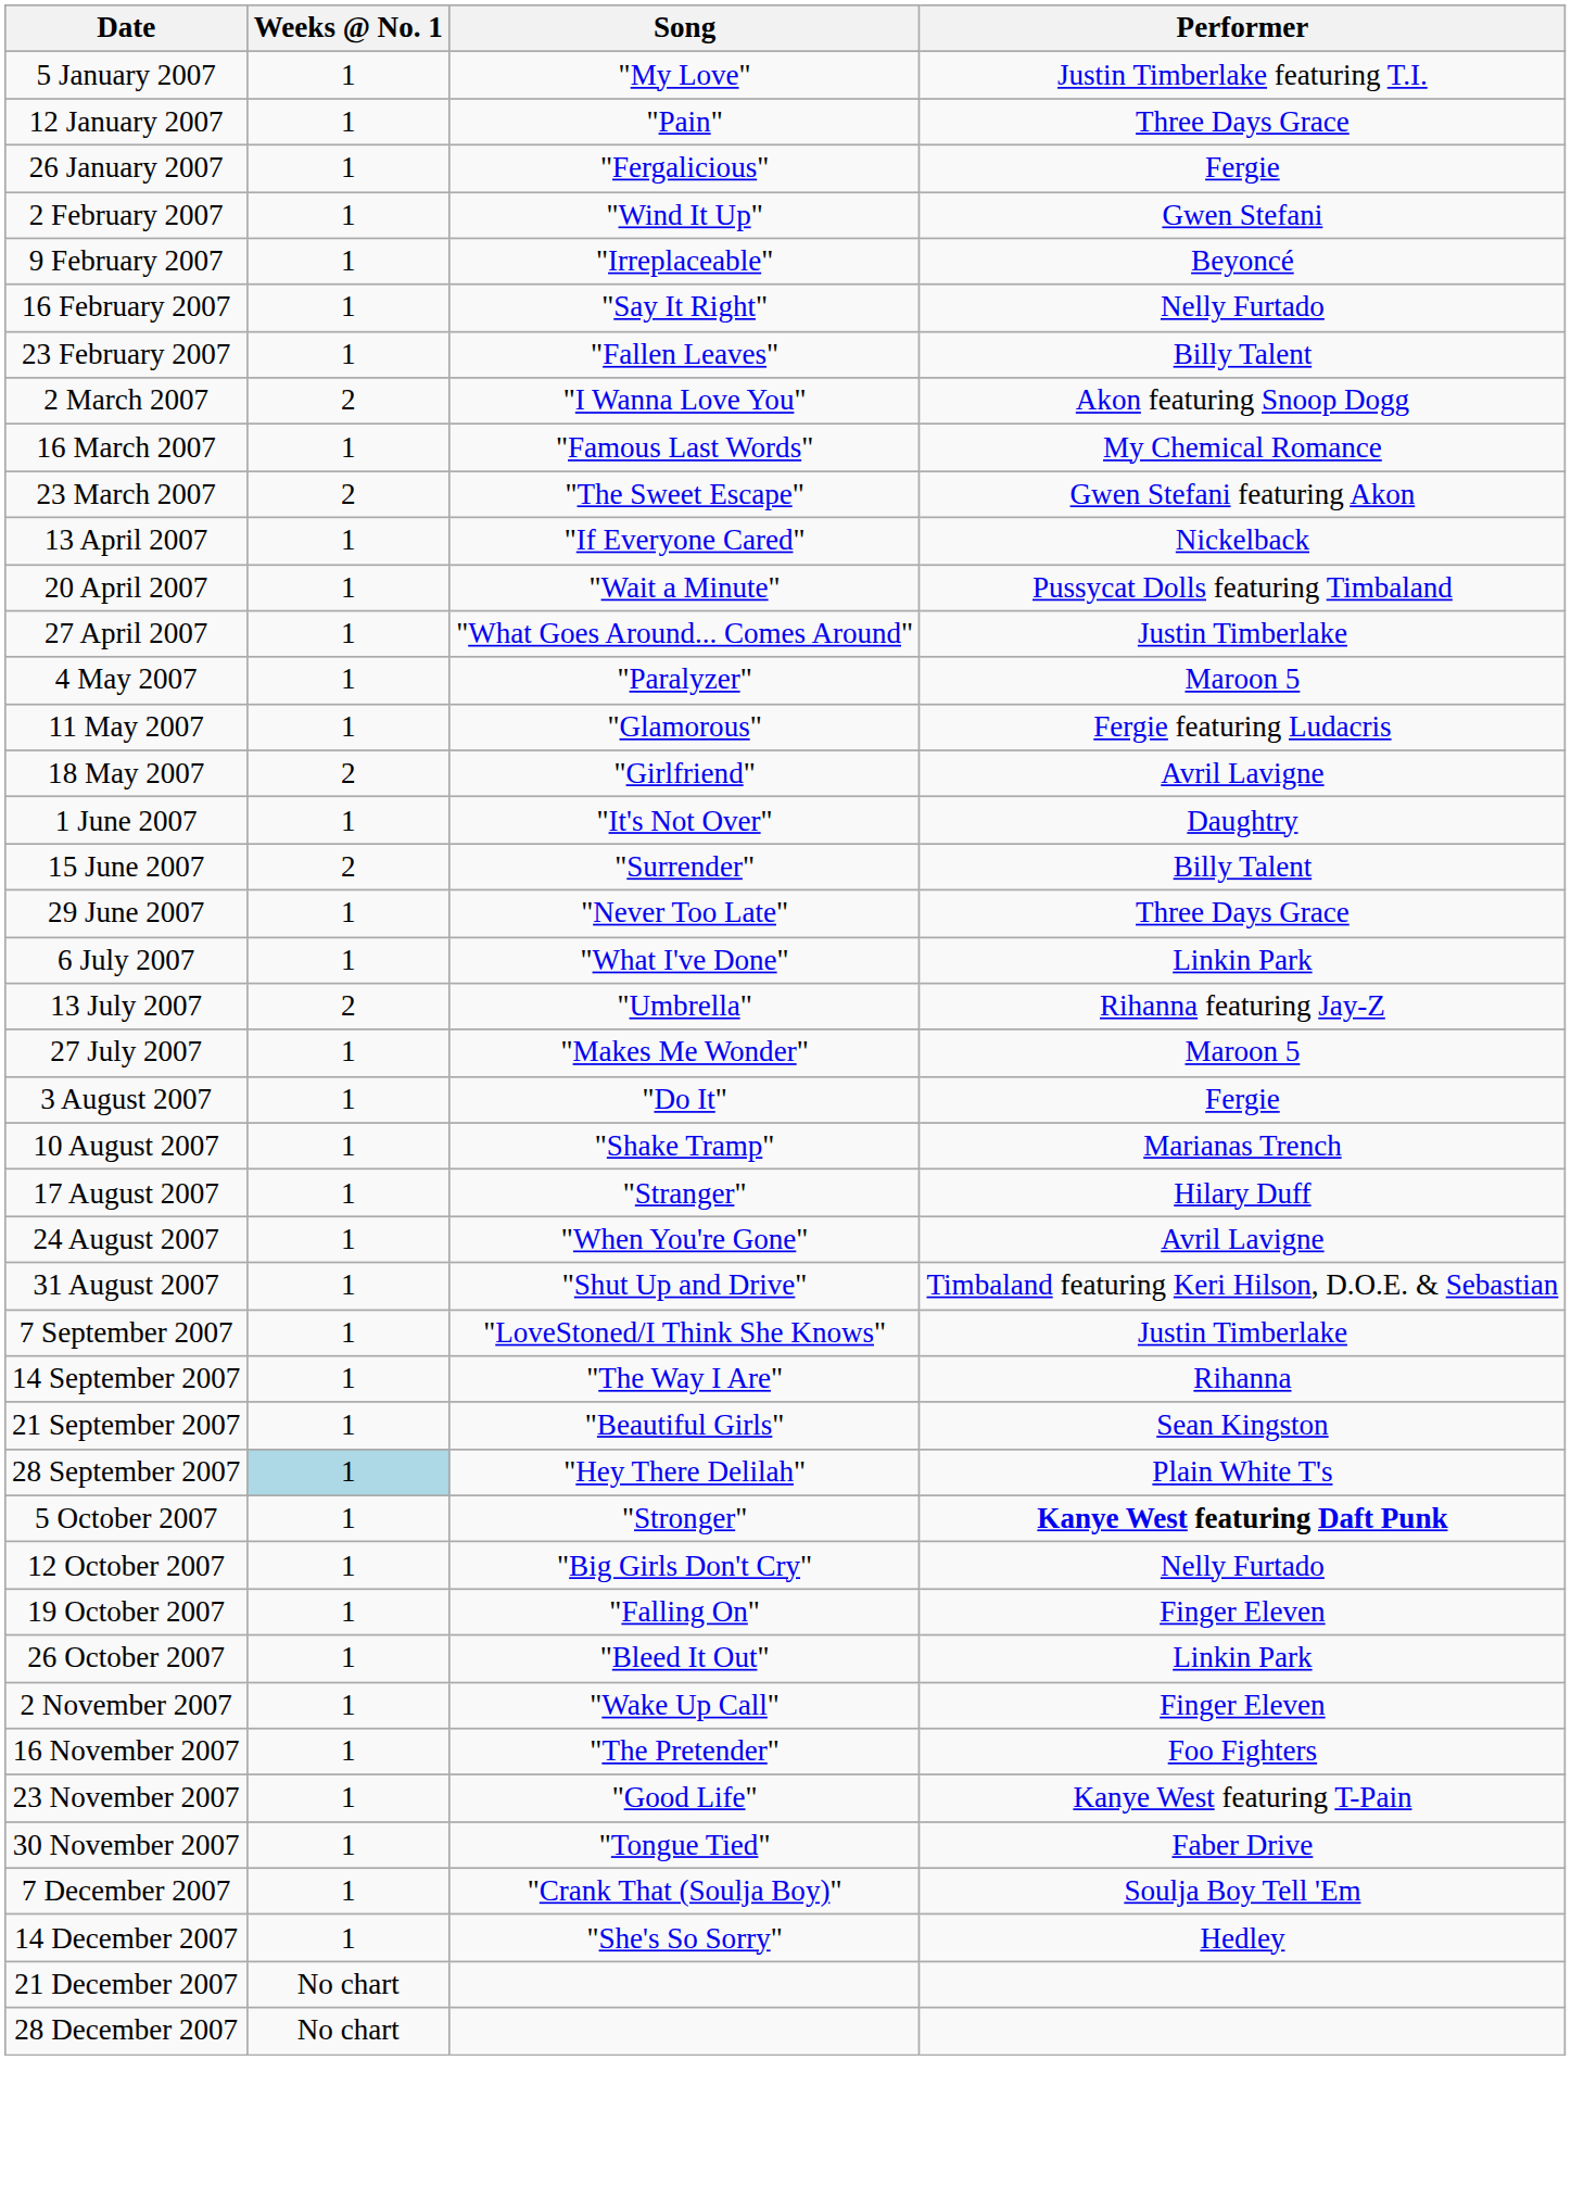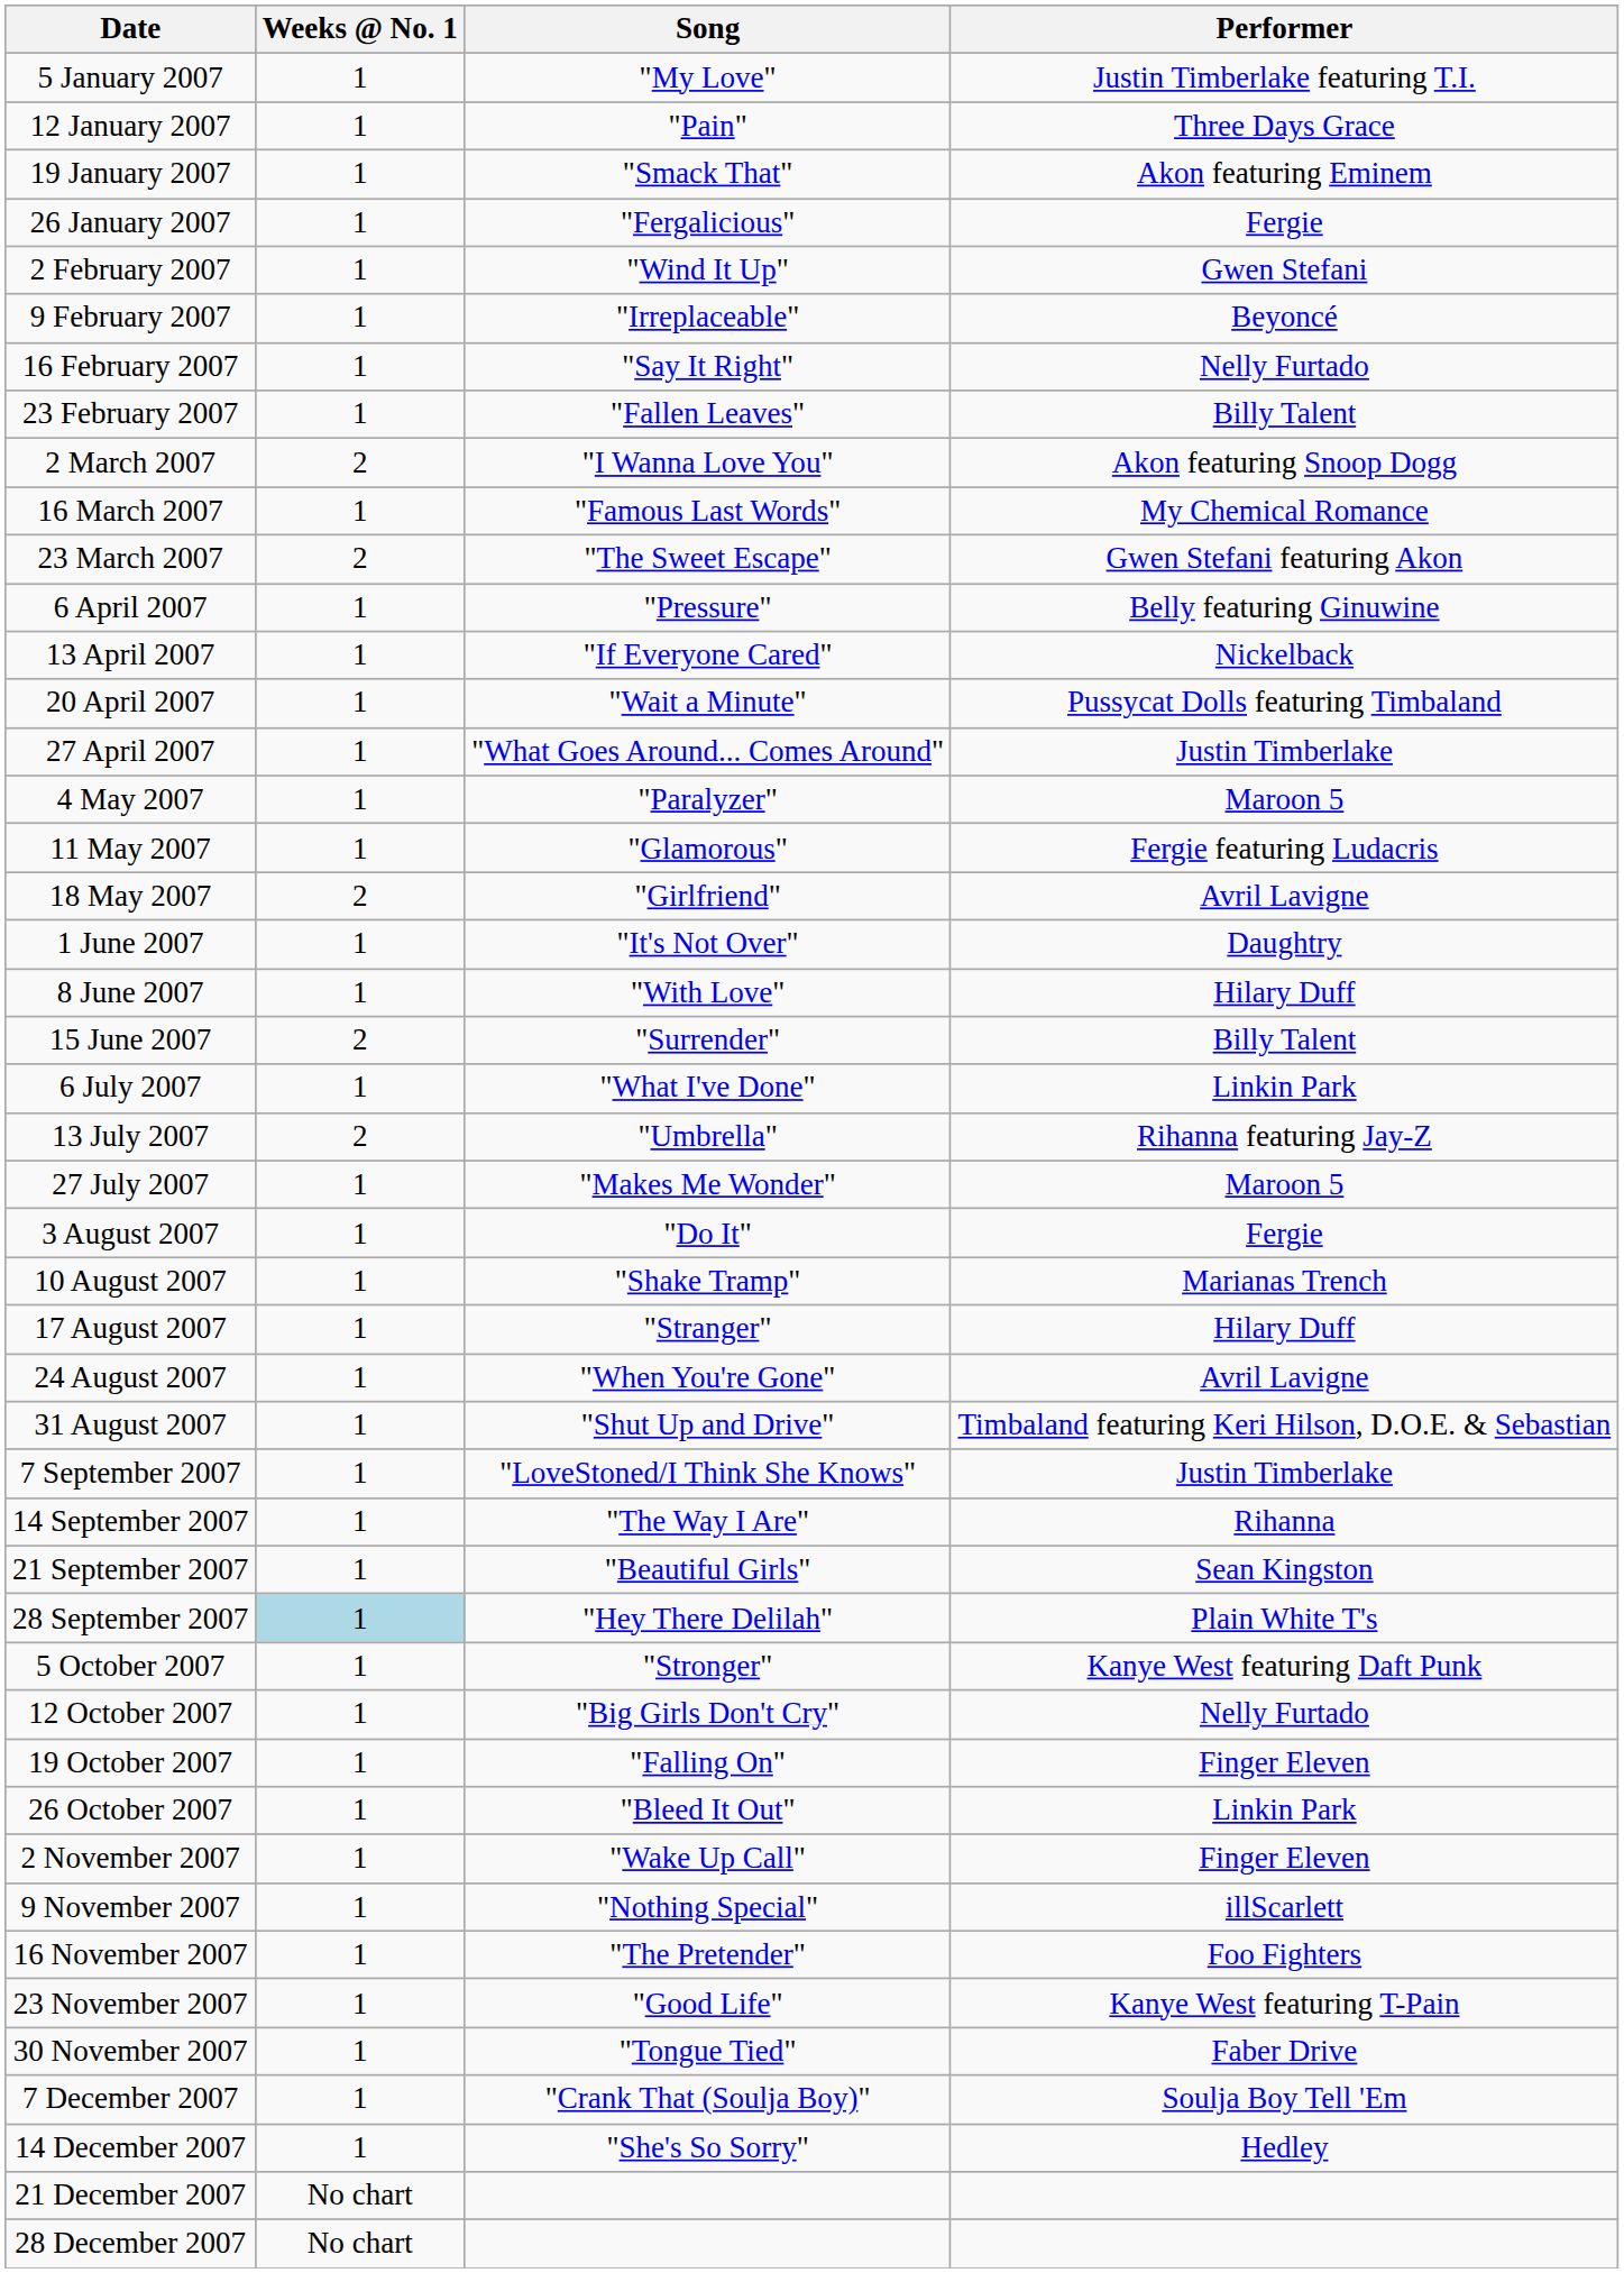 <table class="wikitable" style="text-align: center;">
 <tr>
 <th>Date</th>
 <th>Weeks @ No. 1</th>
 <th>Song</th>
 <th>Performer</th>
 </tr>
 <tr>
 <td>5 January 2007</td>
 <td>1</td>
 <td>"<a href='#'>My Love</a>"</td>
 <td><a href='#'>Justin Timberlake</a> featuring <a href='#'>T.I.</a></td>
 </tr>
 <tr>
 <td>12 January 2007</td>
 <td>1</td>
 <td>"<a href='#'>Pain</a>"</td>
 <td><a href='#'>Three Days Grace</a></td>
+</tr>
+<tr>
+<td>19 January 2007</td>
+<td>1</td>
+<td>"<a href='#'>Smack That</a>"</td>
+<td><a href='#'>Akon</a> featuring <a href='#'>Eminem</a></td>
 </tr>
 <tr>
 <td>26 January 2007</td>
 <td>1</td>
 <td>"<a href='#'>Fergalicious</a>"</td>
 <td><a href='#'>Fergie</a></td>
 </tr>
 <tr>
 <td>2 February 2007</td>
 <td>1</td>
 <td>"<a href='#'>Wind It Up</a>"</td>
 <td><a href='#'>Gwen Stefani</a></td>
 </tr>
 <tr>
 <td>9 February 2007</td>
 <td>1</td>
 <td>"<a href='#'>Irreplaceable</a>"</td>
 <td><a href='#'>Beyoncé</a></td>
 </tr>
 <tr>
 <td>16 February 2007</td>
 <td>1</td>
 <td>"<a href='#'>Say It Right</a>"</td>
 <td><a href='#'>Nelly Furtado</a></td>
 </tr>
 <tr>
 <td>23 February 2007</td>
 <td>1</td>
 <td>"<a href='#'>Fallen Leaves</a>"</td>
 <td><a href='#'>Billy Talent</a></td>
 </tr>
 <tr>
 <td>2 March 2007</td>
 <td>2</td>
 <td>"<a href='#'>I Wanna Love You</a>"</td>
 <td><a href='#'>Akon</a> featuring <a href='#'>Snoop Dogg</a></td>
 </tr>
 <tr>
 <td>16 March 2007</td>
 <td>1</td>
 <td>"<a href='#'>Famous Last Words</a>"</td>
 <td><a href='#'>My Chemical Romance</a></td>
 </tr>
 <tr>
 <td>23 March 2007</td>
 <td>2</td>
 <td>"<a href='#'>The Sweet Escape</a>"</td>
 <td><a href='#'>Gwen Stefani</a> featuring <a href='#'>Akon</a></td>
 </tr>
 <tr>
+<td>6 April 2007</td>
+<td>1</td>
+<td>"<a href='#'>Pressure</a>"</td>
+<td><a href='#'>Belly</a> featuring <a href='#'>Ginuwine</a></td>
+</tr>
+<tr>
 <td>13 April 2007</td>
 <td>1</td>
 <td>"<a href='#'>If Everyone Cared</a>"</td>
 <td><a href='#'>Nickelback</a></td>
 </tr>
 <tr>
 <td>20 April 2007</td>
 <td>1</td>
 <td>"<a href='#'>Wait a Minute</a>"</td>
 <td><a href='#'>Pussycat Dolls</a> featuring <a href='#'>Timbaland</a></td>
 </tr>
 <tr>
 <td>27 April 2007</td>
 <td>1</td>
 <td>"<a href='#'>What Goes Around... Comes Around</a>"</td>
 <td><a href='#'>Justin Timberlake</a></td>
 </tr>
 <tr>
 <td>4 May 2007</td>
 <td>1</td>
 <td>"<a href='#'>Paralyzer</a>"</td>
 <td><a href='#'>Maroon 5</a></td>
 </tr>
 <tr>
 <td>11 May 2007</td>
 <td>1</td>
 <td>"<a href='#'>Glamorous</a>"</td>
 <td><a href='#'>Fergie</a> featuring <a href='#'>Ludacris</a></td>
 </tr>
 <tr>
 <td>18 May 2007</td>
 <td>2</td>
 <td>"<a href='#'>Girlfriend</a>"</td>
 <td><a href='#'>Avril Lavigne</a></td>
 </tr>
 <tr>
 <td>1 June 2007</td>
 <td>1</td>
 <td>"<a href='#'>It's Not Over</a>"</td>
 <td><a href='#'>Daughtry</a></td>
 </tr>
 <tr>
+<td>8 June 2007</td>
+<td>1</td>
+<td>"<a href='#'>With Love</a>"</td>
+<td><a href='#'>Hilary Duff</a></td>
+</tr>
+<tr>
 <td>15 June 2007</td>
 <td>2</td>
 <td>"<a href='#'>Surrender</a>"</td>
 <td><a href='#'>Billy Talent</a></td>
-</tr>
-<tr>
-<td>29 June 2007</td>
-<td>1</td>
-<td>"<a href='#'>Never Too Late</a>"</td>
-<td><a href='#'>Three Days Grace</a></td>
 </tr>
 <tr>
 <td>6 July 2007</td>
 <td>1</td>
 <td>"<a href='#'>What I've Done</a>"</td>
 <td><a href='#'>Linkin Park</a></td>
 </tr>
 <tr>
 <td>13 July 2007</td>
 <td>2</td>
 <td>"<a href='#'>Umbrella</a>"</td>
 <td><a href='#'>Rihanna</a> featuring <a href='#'>Jay-Z</a></td>
 </tr>
 <tr>
 <td>27 July 2007</td>
 <td>1</td>
 <td>"<a href='#'>Makes Me Wonder</a>"</td>
 <td><a href='#'>Maroon 5</a></td>
 </tr>
 <tr>
 <td>3 August 2007</td>
 <td>1</td>
 <td>"<a href='#'>Do It</a>"</td>
 <td><a href='#'>Fergie</a></td>
 </tr>
 <tr>
 <td>10 August 2007</td>
 <td>1</td>
 <td>"<a href='#'>Shake Tramp</a>"</td>
 <td><a href='#'>Marianas Trench</a></td>
 </tr>
 <tr>
 <td>17 August 2007</td>
 <td>1</td>
 <td>"<a href='#'>Stranger</a>"</td>
 <td><a href='#'>Hilary Duff</a></td>
 </tr>
 <tr>
 <td>24 August 2007</td>
 <td>1</td>
 <td>"<a href='#'>When You're Gone</a>"</td>
 <td><a href='#'>Avril Lavigne</a></td>
 </tr>
 <tr>
 <td>31 August 2007</td>
 <td>1</td>
 <td>"<a href='#'>Shut Up and Drive</a>"</td>
 <td><a href='#'>Timbaland</a> featuring <a href='#'>Keri Hilson</a>, D.O.E. & <a href='#'>Sebastian</a></td>
 </tr>
 <tr>
 <td>7 September 2007</td>
 <td>1</td>
 <td>"<a href='#'>LoveStoned/I Think She Knows</a>"</td>
 <td><a href='#'>Justin Timberlake</a></td>
 </tr>
 <tr>
 <td>14 September 2007</td>
 <td>1</td>
 <td>"<a href='#'>The Way I Are</a>"</td>
 <td><a href='#'>Rihanna</a></td>
 </tr>
 <tr>
 <td>21 September 2007</td>
 <td>1</td>
 <td>"<a href='#'>Beautiful Girls</a>"</td>
 <td><a href='#'>Sean Kingston</a></td>
 </tr>
 <tr>
 <td>28 September 2007</td>
 <td style="background: lightblue;">1</td>
 <td>"<a href='#'>Hey There Delilah</a>"</td>
 <td><a href='#'>Plain White T's</a></td>
 </tr>
 <tr>
 <td>5 October 2007</td>
 <td>1</td>
 <td>"<a href='#'>Stronger</a>"</td>
-<td><strong><a href='#'>Kanye West</a> featuring <a href='#'>Daft Punk</a></strong></td>
+<td><a href='#'>Kanye West</a> featuring <a href='#'>Daft Punk</a></td>
 </tr>
 <tr>
 <td>12 October 2007</td>
 <td>1</td>
 <td>"<a href='#'>Big Girls Don't Cry</a>"</td>
 <td><a href='#'>Nelly Furtado</a></td>
 </tr>
 <tr>
 <td>19 October 2007</td>
 <td>1</td>
 <td>"<a href='#'>Falling On</a>"</td>
 <td><a href='#'>Finger Eleven</a></td>
 </tr>
 <tr>
 <td>26 October 2007</td>
 <td>1</td>
 <td>"<a href='#'>Bleed It Out</a>"</td>
 <td><a href='#'>Linkin Park</a></td>
 </tr>
 <tr>
 <td>2 November 2007</td>
 <td>1</td>
 <td>"<a href='#'>Wake Up Call</a>"</td>
 <td><a href='#'>Finger Eleven</a></td>
+</tr>
+<tr>
+<td>9 November 2007</td>
+<td>1</td>
+<td>"<a href='#'>Nothing Special</a>"</td>
+<td><a href='#'>illScarlett</a></td>
 </tr>
 <tr>
 <td>16 November 2007</td>
 <td>1</td>
 <td>"<a href='#'>The Pretender</a>"</td>
 <td><a href='#'>Foo Fighters</a></td>
 </tr>
 <tr>
 <td>23 November 2007</td>
 <td>1</td>
 <td>"<a href='#'>Good Life</a>"</td>
 <td><a href='#'>Kanye West</a> featuring <a href='#'>T-Pain</a></td>
 </tr>
 <tr>
 <td>30 November 2007</td>
 <td>1</td>
 <td>"<a href='#'>Tongue Tied</a>"</td>
 <td><a href='#'>Faber Drive</a></td>
 </tr>
 <tr>
 <td>7 December 2007</td>
 <td>1</td>
 <td>"<a href='#'>Crank That (Soulja Boy)</a>"</td>
 <td><a href='#'>Soulja Boy Tell 'Em</a></td>
 </tr>
 <tr>
 <td>14 December 2007</td>
 <td>1</td>
 <td>"<a href='#'>She's So Sorry</a>"</td>
 <td><a href='#'>Hedley</a></td>
 </tr>
 <tr>
 <td>21 December 2007</td>
 <td>No chart</td>
 <td></td>
 <td></td>
 </tr>
 <tr>
 <td>28 December 2007</td>
 <td>No chart</td>
 <td></td>
 <td></td>
 </tr>
 </table>
